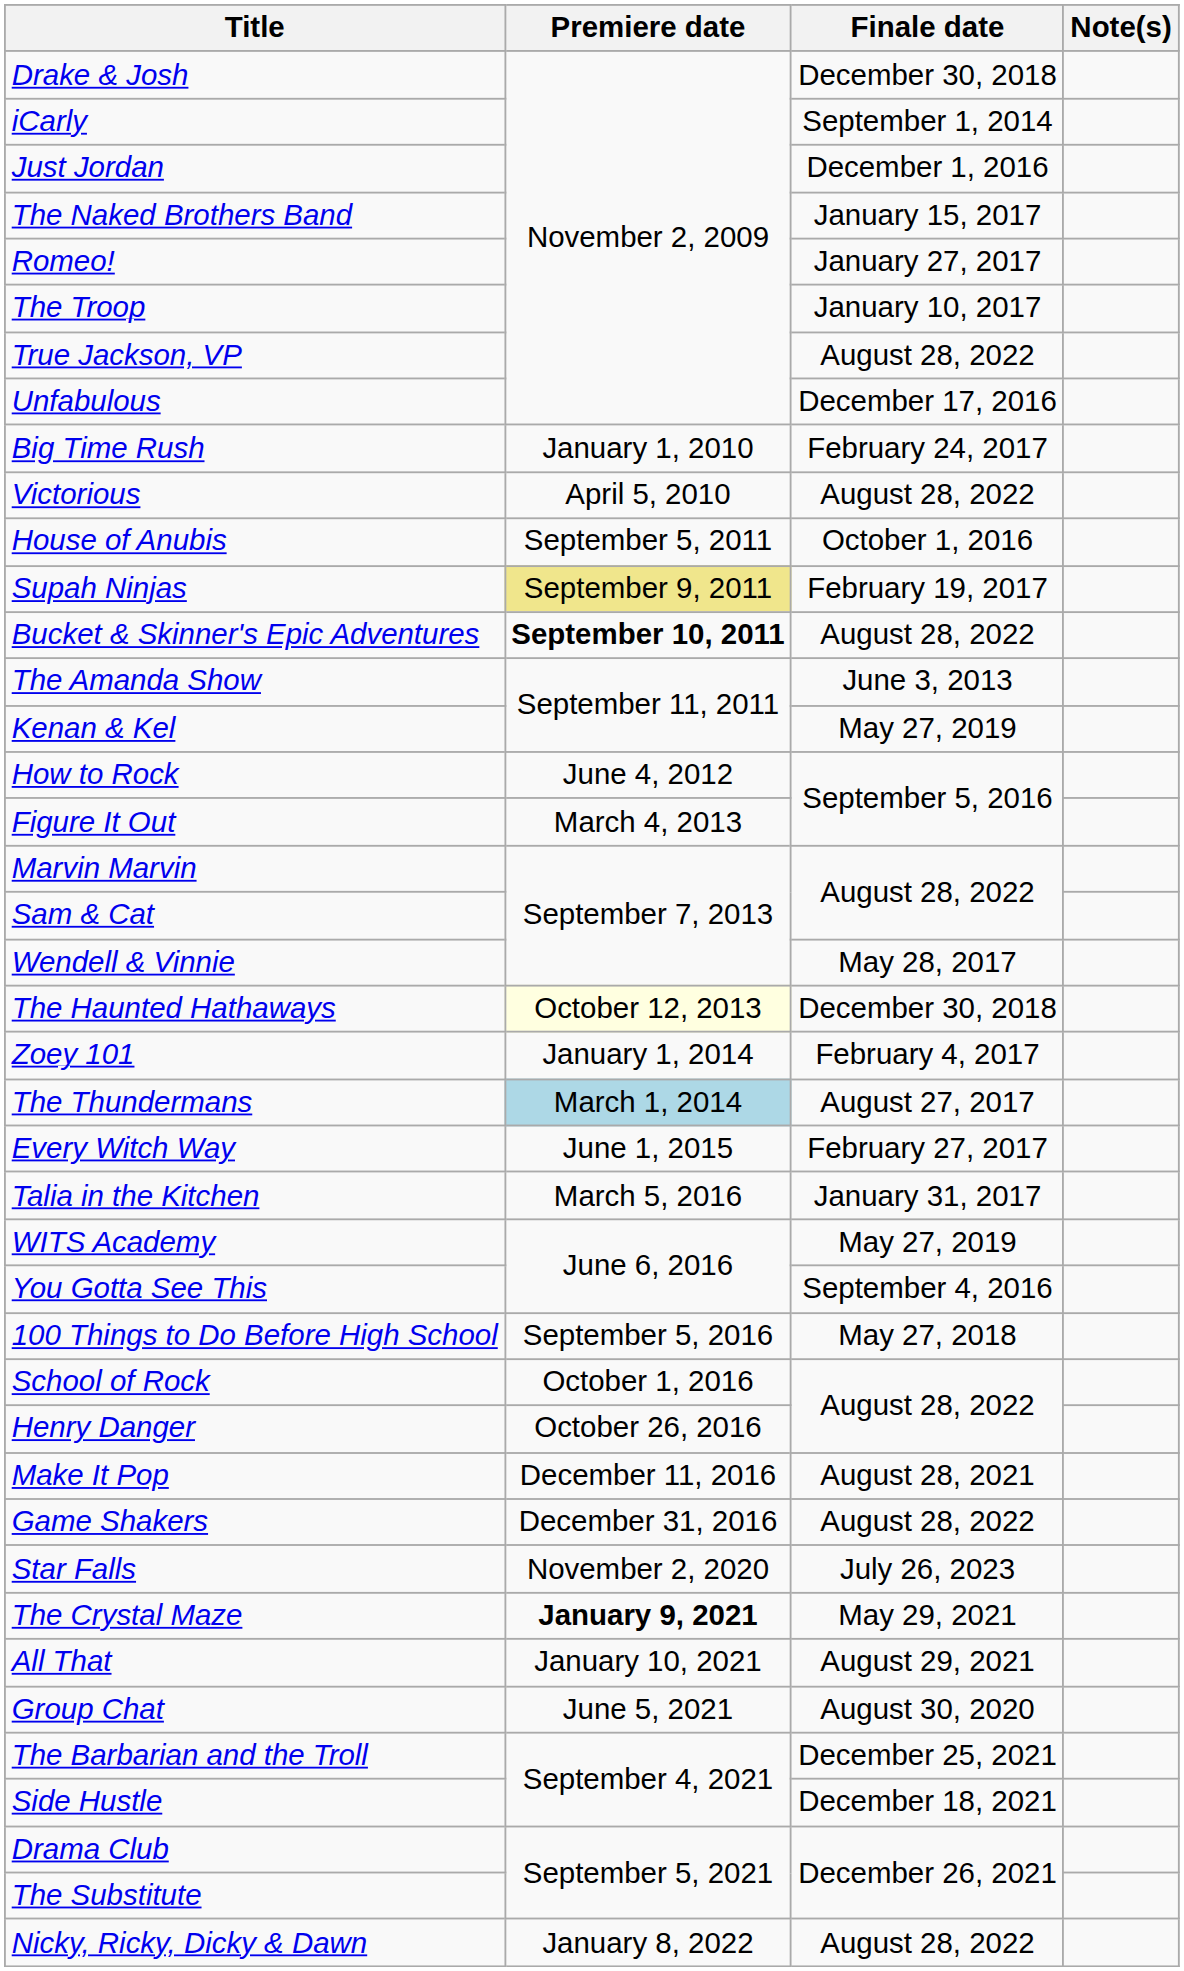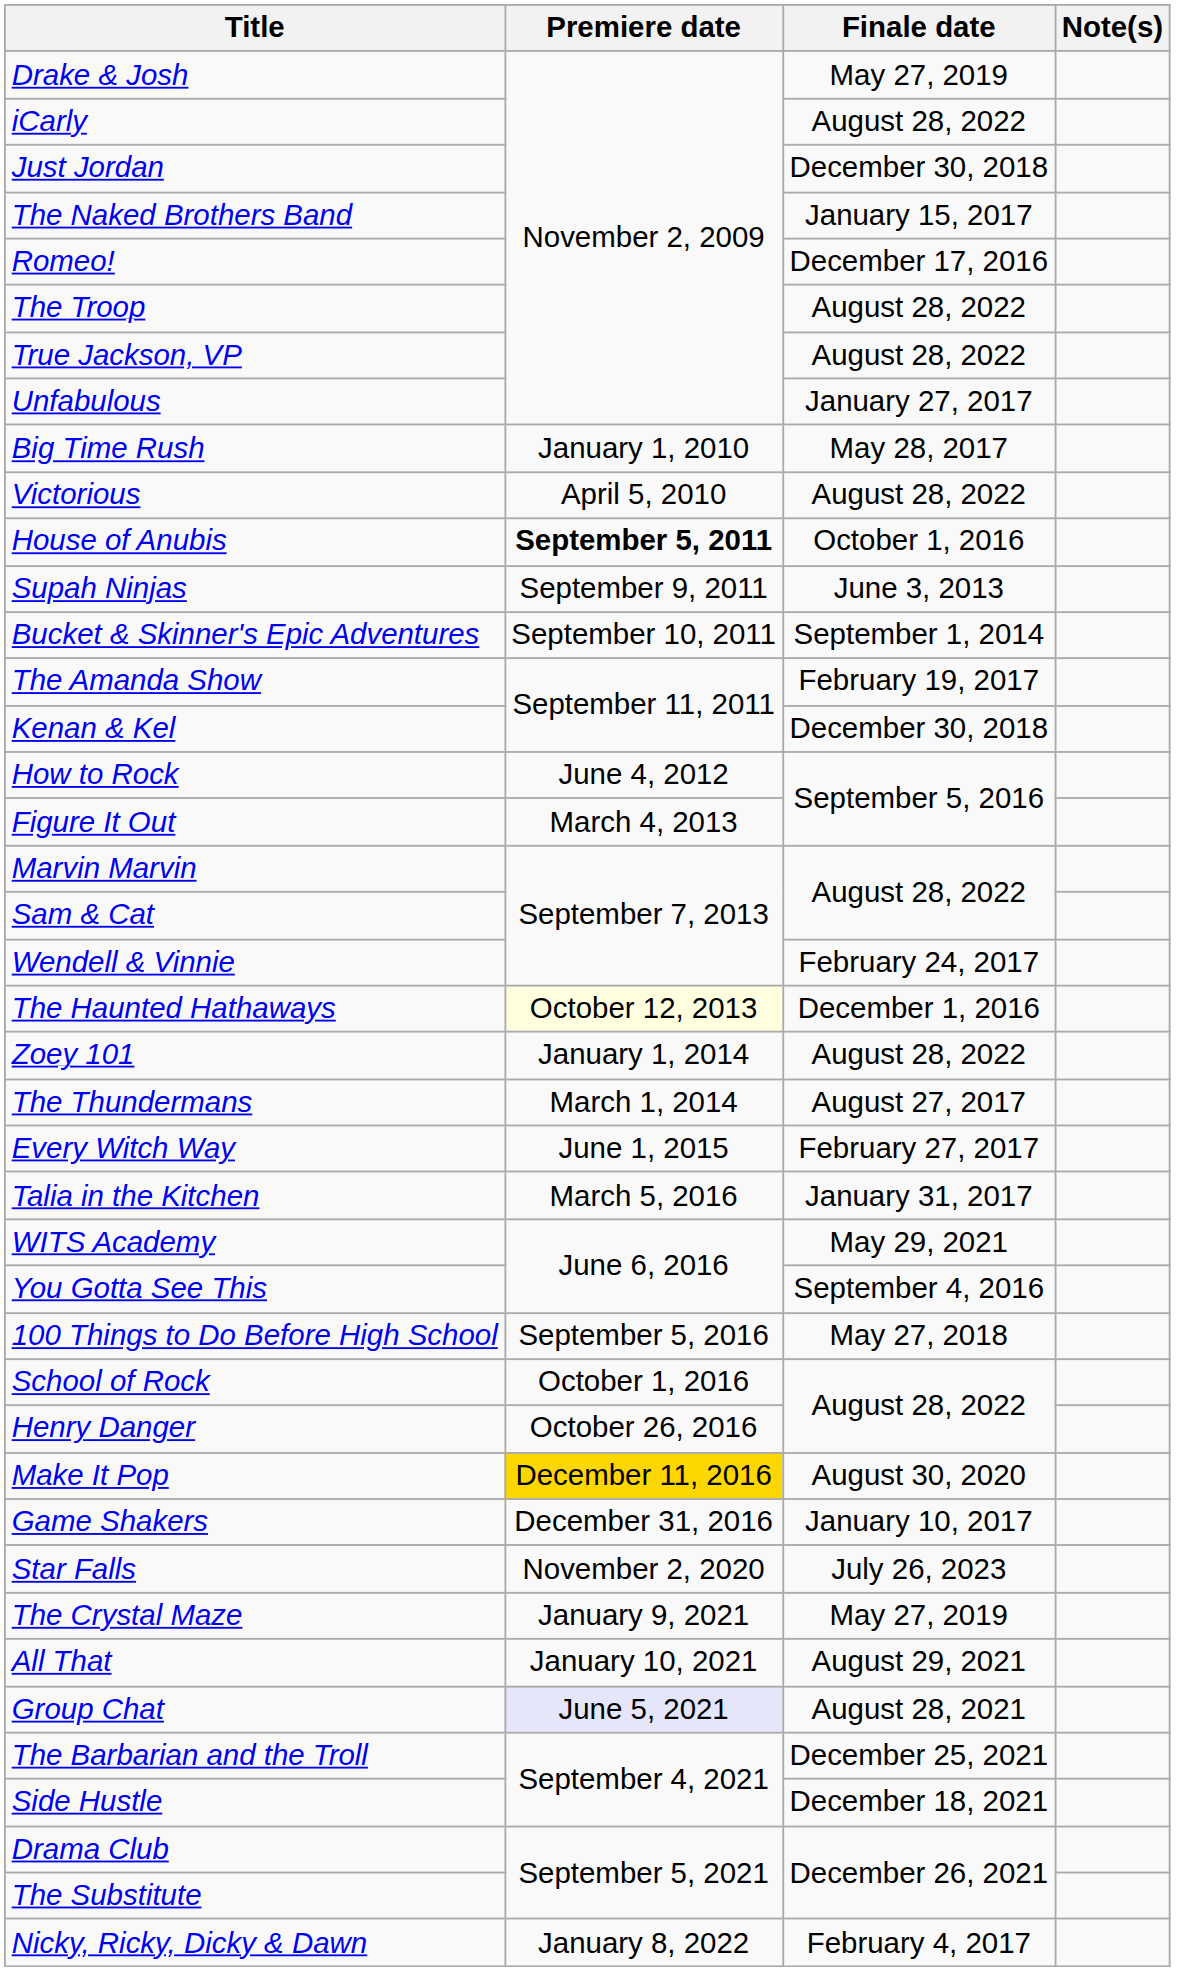 <table class="wikitable sortable" style="text-align:center;">
 <tr>
 <th scope="col">Title</th>
 <th scope="col">Premiere date</th>
 <th scope="col">Finale date</th>
 <th scope="col">Note(s)</th>
 </tr>
 <tr>
 <td scope="row" style="text-align:left;"><em><a href='#'>Drake & Josh</a></em></td>
 <td rowspan=8>November 2, 2009</td>
-<td>December 30, 2018</td>
+<td>May 27, 2019</td>
 <td></td>
 </tr>
 <tr>
 <td scope="row" style="text-align:left;"><em><a href='#'>iCarly</a></em></td>
-<td>September 1, 2014</td>
+<td>August 28, 2022</td>
 <td></td>
 </tr>
 <tr>
 <td scope="row" style="text-align:left;"><em><a href='#'>Just Jordan</a></em></td>
-<td>December 1, 2016</td>
+<td>December 30, 2018</td>
 <td></td>
 </tr>
 <tr>
 <td scope="row" style="text-align:left;"><em><a href='#'>The Naked Brothers Band</a></em></td>
 <td>January 15, 2017</td>
 <td></td>
 </tr>
 <tr>
 <td scope="row" style="text-align:left;"><em><a href='#'>Romeo!</a></em></td>
-<td>January 27, 2017</td>
+<td>December 17, 2016</td>
 <td></td>
 </tr>
 <tr>
 <td scope="row" style="text-align:left;"><em><a href='#'>The Troop</a></em></td>
-<td>January 10, 2017</td>
+<td>August 28, 2022</td>
 <td></td>
 </tr>
 <tr>
 <td scope="row" style="text-align:left;"><em><a href='#'>True Jackson, VP</a></em></td>
 <td>August 28, 2022</td>
 <td></td>
 </tr>
 <tr>
 <td scope="row" style="text-align:left;"><em><a href='#'>Unfabulous</a></em></td>
-<td>December 17, 2016</td>
+<td>January 27, 2017</td>
 <td></td>
 </tr>
 <tr>
 <td scope="row" style="text-align:left;"><em><a href='#'>Big Time Rush</a></em></td>
 <td>January 1, 2010</td>
-<td>February 24, 2017</td>
+<td>May 28, 2017</td>
 <td></td>
 </tr>
 <tr>
 <td scope="row" style="text-align:left;"><em><a href='#'>Victorious</a></em></td>
 <td>April 5, 2010</td>
 <td>August 28, 2022</td>
 <td></td>
 </tr>
 <tr>
 <td scope="row" style="text-align:left;"><em><a href='#'>House of Anubis</a></em></td>
-<td>September 5, 2011</td>
+<td><strong>September 5, 2011</strong></td>
 <td>October 1, 2016</td>
 <td></td>
 </tr>
 <tr>
 <td scope="row" style="text-align:left;"><em><a href='#'>Supah Ninjas</a></em></td>
-<td style="background: khaki;">September 9, 2011</td>
-<td>February 19, 2017</td>
+<td>September 9, 2011</td>
+<td>June 3, 2013</td>
 <td></td>
 </tr>
 <tr>
 <td scope="row" style="text-align:left;"><em><a href='#'>Bucket & Skinner's Epic Adventures</a></em></td>
-<td><strong>September 10, 2011</strong></td>
-<td>August 28, 2022</td>
+<td>September 10, 2011</td>
+<td>September 1, 2014</td>
 <td></td>
 </tr>
 <tr>
 <td scope="row" style="text-align:left;"><em><a href='#'>The Amanda Show</a></em></td>
 <td rowspan=2>September 11, 2011</td>
-<td>June 3, 2013</td>
+<td>February 19, 2017</td>
 <td></td>
 </tr>
 <tr>
 <td scope="row" style="text-align:left;"><em><a href='#'>Kenan & Kel</a></em></td>
-<td>May 27, 2019</td>
+<td>December 30, 2018</td>
 <td></td>
 </tr>
 <tr>
 <td scope="row" style="text-align:left;"><em><a href='#'>How to Rock</a></em></td>
 <td>June 4, 2012</td>
 <td rowspan=2>September 5, 2016</td>
 <td></td>
 </tr>
 <tr>
 <td scope="row" style="text-align:left;"><em><a href='#'>Figure It Out</a></em></td>
 <td>March 4, 2013</td>
 <td></td>
 </tr>
 <tr>
 <td scope="row" style="text-align:left;"><em><a href='#'>Marvin Marvin</a></em></td>
 <td rowspan=3>September 7, 2013</td>
 <td rowspan=2>August 28, 2022</td>
 <td></td>
 </tr>
 <tr>
 <td scope="row" style="text-align:left;"><em><a href='#'>Sam & Cat</a></em></td>
 <td></td>
 </tr>
 <tr>
 <td scope="row" style="text-align:left;"><em><a href='#'>Wendell & Vinnie</a></em></td>
-<td>May 28, 2017</td>
+<td>February 24, 2017</td>
 <td></td>
 </tr>
 <tr>
 <td scope="row" style="text-align:left;"><em><a href='#'>The Haunted Hathaways</a></em></td>
 <td style="background: lightyellow;">October 12, 2013</td>
-<td>December 30, 2018</td>
+<td>December 1, 2016</td>
 <td></td>
 </tr>
 <tr>
 <td scope="row" style="text-align:left;"><em><a href='#'>Zoey 101</a></em></td>
 <td>January 1, 2014</td>
-<td>February 4, 2017</td>
+<td>August 28, 2022</td>
 <td></td>
 </tr>
 <tr>
 <td scope="row" style="text-align:left;"><em><a href='#'>The Thundermans</a></em></td>
-<td style="background: lightblue;">March 1, 2014</td>
+<td>March 1, 2014</td>
 <td>August 27, 2017</td>
 <td></td>
 </tr>
 <tr>
 <td scope="row" style="text-align:left;"><em><a href='#'>Every Witch Way</a></em></td>
 <td>June 1, 2015</td>
 <td>February 27, 2017</td>
 <td></td>
 </tr>
 <tr>
 <td scope="row" style="text-align:left;"><em><a href='#'>Talia in the Kitchen</a></em></td>
 <td>March 5, 2016</td>
 <td>January 31, 2017</td>
 <td></td>
 </tr>
 <tr>
 <td scope="row" style="text-align:left;"><em><a href='#'>WITS Academy</a></em></td>
 <td rowspan="2">June 6, 2016</td>
-<td>May 27, 2019</td>
+<td>May 29, 2021</td>
 <td></td>
 </tr>
 <tr>
 <td scope="row" style="text-align:left;"><em><a href='#'>You Gotta See This</a></em></td>
 <td>September 4, 2016</td>
 <td></td>
 </tr>
 <tr>
 <td scope="row" style="text-align:left;"><em><a href='#'>100 Things to Do Before High School</a></em></td>
 <td>September 5, 2016</td>
 <td>May 27, 2018</td>
 <td></td>
 </tr>
 <tr>
 <td scope="row" style="text-align:left;"><em><a href='#'>School of Rock</a></em></td>
 <td>October 1, 2016</td>
 <td rowspan=2>August 28, 2022</td>
 <td></td>
 </tr>
 <tr>
 <td scope="row" style="text-align:left;"><em><a href='#'>Henry Danger</a></em></td>
 <td>October 26, 2016</td>
 <td></td>
 </tr>
 <tr>
 <td scope="row" style="text-align:left;"><em><a href='#'>Make It Pop</a></em></td>
-<td>December 11, 2016</td>
-<td>August 28, 2021</td>
+<td style="background: gold;">December 11, 2016</td>
+<td>August 30, 2020</td>
 <td></td>
 </tr>
 <tr>
 <td scope="row" style="text-align:left;"><em><a href='#'>Game Shakers</a></em></td>
 <td>December 31, 2016</td>
-<td>August 28, 2022</td>
+<td>January 10, 2017</td>
 <td></td>
 </tr>
 <tr>
 <td scope="row" style="text-align:left;"><em><a href='#'>Star Falls</a></em></td>
 <td>November 2, 2020</td>
 <td>July 26, 2023</td>
 </tr>
 <tr>
 <td scope="row" style="text-align:left;"><em><a href='#'>The Crystal Maze</a></em></td>
-<td><strong>January 9, 2021</strong></td>
-<td>May 29, 2021</td>
+<td>January 9, 2021</td>
+<td>May 27, 2019</td>
 <td></td>
 </tr>
 <tr>
 <td scope="row" style="text-align:left;"><em><a href='#'>All That</a></em></td>
 <td>January 10, 2021</td>
 <td>August 29, 2021</td>
 <td></td>
 </tr>
 <tr>
 <td scope="row" style="text-align:left;"><em><a href='#'>Group Chat</a></em></td>
-<td>June 5, 2021</td>
-<td>August 30, 2020</td>
+<td style="background: lavender;">June 5, 2021</td>
+<td>August 28, 2021</td>
 <td></td>
 </tr>
 <tr>
 <td scope="row" style="text-align:left;"><em><a href='#'>The Barbarian and the Troll</a></em></td>
 <td rowspan=2>September 4, 2021</td>
 <td>December 25, 2021</td>
 <td></td>
 </tr>
 <tr>
 <td scope="row" style="text-align:left;"><em><a href='#'>Side Hustle</a></em></td>
 <td>December 18, 2021</td>
 <td></td>
 </tr>
 <tr>
 <td scope="row" style="text-align:left;"><em><a href='#'>Drama Club</a></em></td>
 <td rowspan=2>September 5, 2021</td>
 <td rowspan=2>December 26, 2021</td>
 <td></td>
 </tr>
 <tr>
 <td scope="row" style="text-align:left;"><em><a href='#'>The Substitute</a></em></td>
 <td></td>
 </tr>
 <tr>
 <td scope="row" style="text-align:left;"><em><a href='#'>Nicky, Ricky, Dicky & Dawn</a></em></td>
 <td>January 8, 2022</td>
-<td>August 28, 2022</td>
+<td>February 4, 2017</td>
 <td></td>
 </tr>
 </table>
